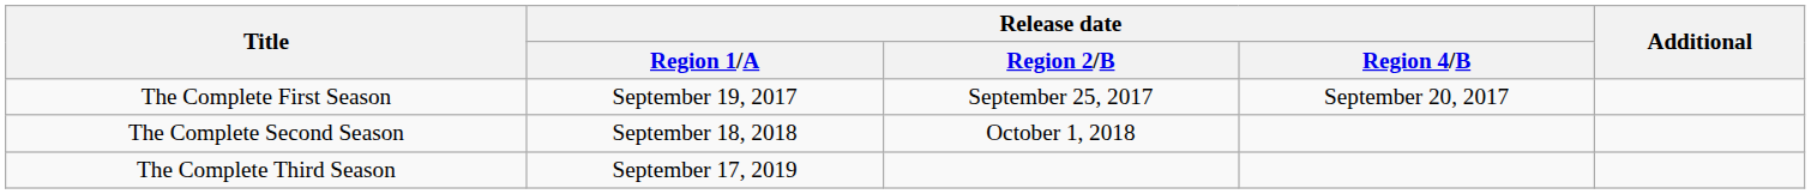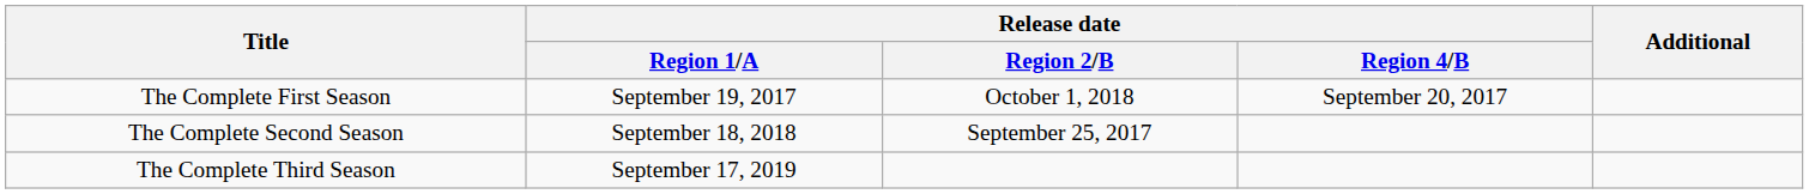 <table class="wikitable"  style="width:99%; text-align:center;">
 <tr>
 <th rowspan="2">Title</th>
 <th colspan="3">Release date</th>
 <th rowspan="2">Additional</th>
 </tr>
 <tr>
 <th><a href='#'>Region 1</a>/<a href='#'>A</a></th>
 <th><a href='#'>Region 2</a>/<a href='#'>B</a></th>
 <th><a href='#'>Region 4</a>/<a href='#'>B</a></th>
 </tr>
 <tr>
 <td>The Complete First Season</td>
 <td>September 19, 2017</td>
-<td>September 25, 2017</td>
+<td>October 1, 2018</td>
 <td>September 20, 2017</td>
 <td></td>
 </tr>
 <tr>
 <td>The Complete Second Season</td>
 <td>September 18, 2018</td>
-<td>October 1, 2018</td>
+<td>September 25, 2017</td>
 <td></td>
 <td></td>
 </tr>
 <tr>
 <td>The Complete Third Season</td>
 <td>September 17, 2019</td>
 <td></td>
 <td></td>
 <td></td>
 </tr>
 </table>
